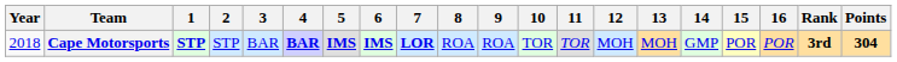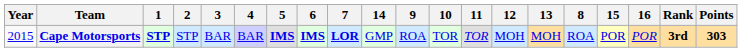 <table class="wikitable" style="text-align:center; font-size:85%">
 <tr>
 <th>Year</th>
 <th>Team</th>
 <th>1</th>
 <th>2</th>
 <th>3</th>
 <th>4</th>
 <th>5</th>
 <th>6</th>
 <th>7</th>
-<th>8</th>
+<th>14</th>
 <th>9</th>
 <th>10</th>
 <th>11</th>
 <th>12</th>
 <th>13</th>
-<th>14</th>
+<th>8</th>
 <th>15</th>
 <th>16</th>
 <th>Rank</th>
 <th>Points</th>
 </tr>
 <tr>
-<td><a href='#'>2018</a></td>
+<td><a href='#'>2015</a></td>
 <th nowrap><a href='#'>Cape Motorsports</a></th>
 <td style="background:#DFFFDF;"><strong><a href='#'>STP</a></strong><br></td>
 <td style="background:#CFEAFF;"><a href='#'>STP</a><br></td>
 <td style="background:#CFEAFF;"><a href='#'>BAR</a><br></td>
-<td style="background:#CFCFFF;"><strong><a href='#'>BAR</a><br></strong></td>
+<td style="background:#CFCFFF;"><a href='#'>BAR</a><br></td>
 <td style="background:#DFDFDF;"><strong><a href='#'>IMS</a></strong><br></td>
 <td style="background:#DFFFDF;"><strong><a href='#'>IMS</a></strong><br></td>
 <td style="background:#CFEAFF;"><strong><a href='#'>LOR</a><br></strong></td>
-<td style="background:#CFEAFF;"><a href='#'>ROA</a><br></td>
+<td style="background:#DFFFDF;"><a href='#'>GMP</a><br></td>
 <td style="background:#CFEAFF;"><a href='#'>ROA</a><br></td>
 <td style="background:#DFFFDF;"><a href='#'>TOR</a><br></td>
 <td style="background:#DFDFDF;"><em><a href='#'>TOR</a></em><br></td>
 <td style="background:#CFEAFF;"><a href='#'>MOH</a><br></td>
 <td style="background:#FFDF9F;"><a href='#'>MOH</a><br></td>
-<td style="background:#DFFFDF;"><a href='#'>GMP</a><br></td>
+<td style="background:#CFEAFF;"><a href='#'>ROA</a><br></td>
 <td style="background:#FFFFBF;"><a href='#'>POR</a><br></td>
 <td style="background:#FFDF9F;"><em><a href='#'>POR</a></em><br></td>
 <th style="background:#FFDF9F;">3rd</th>
-<th style="background:#FFDF9F;">304</th>
+<th style="background:#FFDF9F;">303</th>
 </tr>
 </table>
